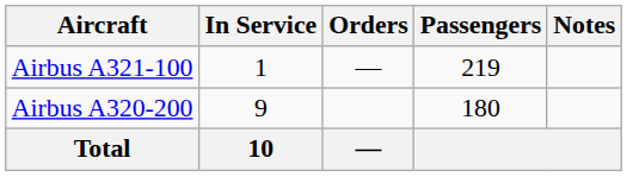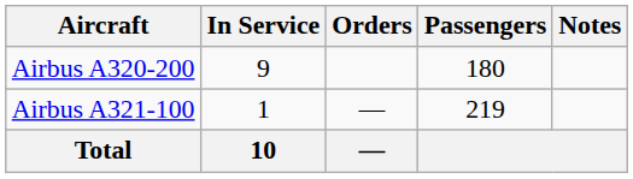 <table class="wikitable" style="margin:1em auto; border-collapse:collapse;text-align:center">
 <tr>
 <th>Aircraft</th>
 <th>In Service</th>
 <th>Orders</th>
 <th>Passengers</th>
 <th>Notes</th>
 </tr>
 <tr>
+<td><a href='#'>Airbus A320-200</a></td>
+<td>9</td>
+<td></td>
+<td>180</td>
+<td></td>
+</tr>
+<tr>
 <td><a href='#'>Airbus A321-100</a></td>
 <td>1</td>
 <td>—</td>
 <td>219</td>
-<td></td>
-</tr>
-<tr>
-<td><a href='#'>Airbus A320-200</a></td>
-<td>9</td>
-<td></td>
-<td>180</td>
 <td></td>
 </tr>
 <tr>
 <th>Total</th>
 <th>10</th>
 <th>—</th>
 <th colspan="2"></th>
 </tr>
 </table>
